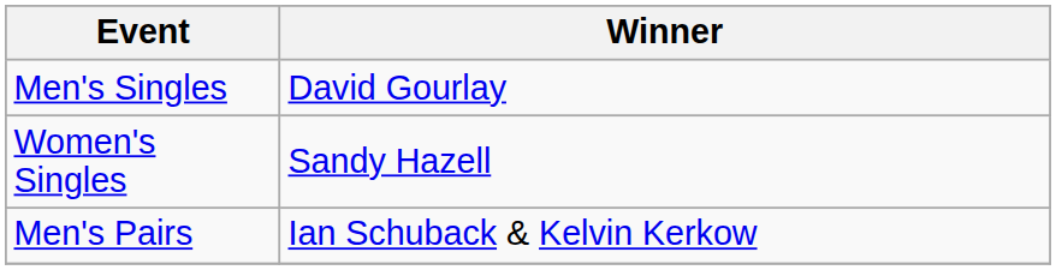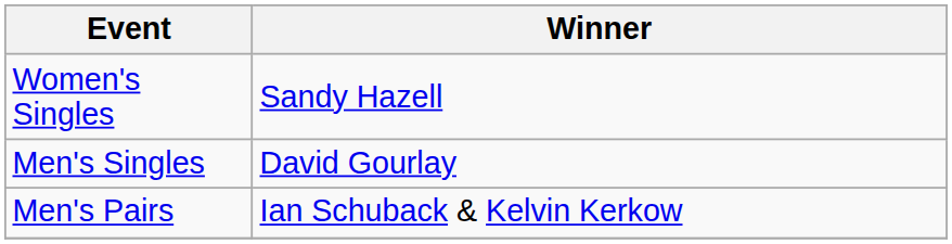 <table class="wikitable" style="font-size: 100%">
 <tr>
 <th width=120>Event</th>
 <th width=350>Winner</th>
 </tr>
 <tr>
+<td><a href='#'>Women's Singles</a></td>
+<td> <a href='#'>Sandy Hazell</a></td>
+</tr>
+<tr>
 <td><a href='#'>Men's Singles</a></td>
 <td> <a href='#'>David Gourlay</a></td>
-</tr>
-<tr>
-<td><a href='#'>Women's Singles</a></td>
-<td> <a href='#'>Sandy Hazell</a></td>
 </tr>
 <tr>
 <td><a href='#'>Men's Pairs</a></td>
 <td> <a href='#'>Ian Schuback</a> &  <a href='#'>Kelvin Kerkow</a></td>
 </tr>
 <tr>
 </tr>
 </table>
